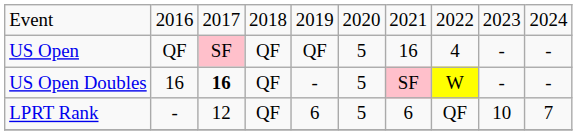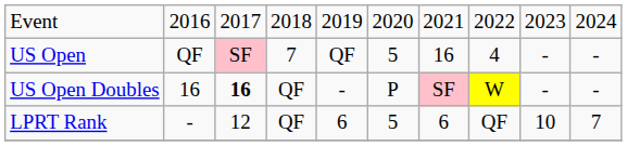 <table class="wikitable" style="font-size:85%;" align=center>
 <tr>
 <td>Event</td>
 <td>2016</td>
 <td>2017</td>
 <td>2018</td>
 <td>2019</td>
 <td align=center>2020</td>
 <td align=center>2021</td>
 <td align=center>2022</td>
 <td align=center>2023</td>
 <td align=center>2024</td>
 </tr>
 <tr>
 <td align="left"><a href='#'>US Open</a></td>
 <td align=center>QF</td>
 <td bgcolor=pink align=center>SF</td>
-<td align=center>QF</td>
+<td align=center>7</td>
 <td align=center>QF</td>
 <td align=center>5</td>
 <td align=center>16</td>
 <td align=center>4</td>
 <td align=center>-</td>
 <td align=center>-</td>
 </tr>
 <tr>
 <td align="left"><a href='#'>US Open Doubles</a></td>
 <td align=center>16</td>
 <td align=center><strong>16</strong></td>
 <td align=center>QF</td>
 <td align=center>-</td>
-<td align=center>5</td>
+<td align=center>P</td>
 <td bgcolor=pink align=center>SF</td>
 <td bgcolor=yellow align=center>W</td>
 <td align=center>-</td>
 <td align=center>-</td>
 </tr>
 <tr>
 <td align="left"><a href='#'>LPRT Rank</a></td>
 <td align=center>-</td>
 <td align=center>12</td>
 <td align=center>QF</td>
 <td align=center>6</td>
 <td align=center>5</td>
 <td align=center>6</td>
 <td align=center>QF</td>
 <td align=center>10</td>
 <td align=center>7</td>
 </tr>
 <tr>
 </tr>
 </table>
